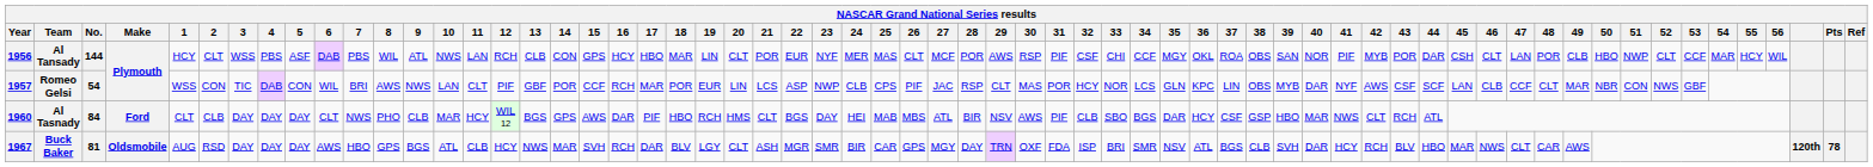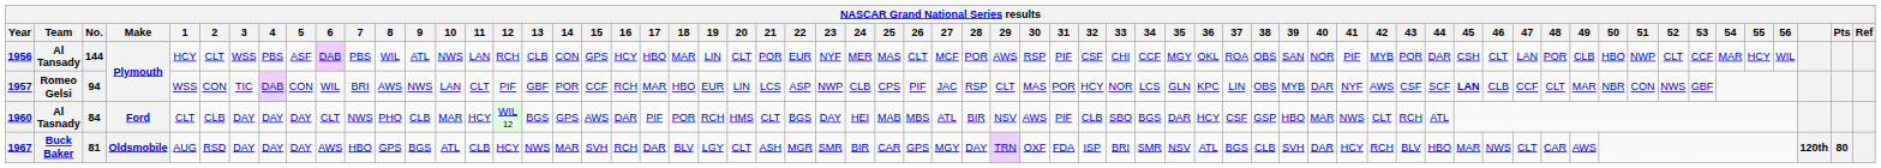 <table class="wikitable" style="text-align:center; font-size:75%">
 <tr>
 <th colspan="69"><a href='#'>NASCAR Grand National Series</a> results</th>
 </tr>
 <tr>
 <th>Year</th>
 <th>Team</th>
 <th>No.</th>
 <th>Make</th>
 <th>1</th>
 <th>2</th>
 <th>3</th>
 <th>4</th>
 <th>5</th>
 <th>6</th>
 <th>7</th>
 <th>8</th>
 <th>9</th>
 <th>10</th>
 <th>11</th>
 <th>12</th>
 <th>13</th>
 <th>14</th>
 <th>15</th>
 <th>16</th>
 <th>17</th>
 <th>18</th>
 <th>19</th>
 <th>20</th>
 <th>21</th>
 <th>22</th>
 <th>23</th>
 <th>24</th>
 <th>25</th>
 <th>26</th>
 <th>27</th>
 <th>28</th>
 <th>29</th>
 <th>30</th>
 <th>31</th>
 <th>32</th>
 <th>33</th>
 <th>34</th>
 <th>35</th>
 <th>36</th>
 <th>37</th>
 <th>38</th>
 <th>39</th>
 <th>40</th>
 <th>41</th>
 <th>42</th>
 <th>43</th>
 <th>44</th>
 <th>45</th>
 <th>46</th>
 <th>47</th>
 <th>48</th>
 <th>49</th>
 <th>50</th>
 <th>51</th>
 <th>52</th>
 <th>53</th>
 <th>54</th>
 <th>55</th>
 <th>56</th>
 <th></th>
 <th>Pts</th>
 <th>Ref</th>
 </tr>
 <tr>
 <th><a href='#'>1956</a></th>
 <th>Al Tansady</th>
 <th>144</th>
 <th rowspan=2><a href='#'>Plymouth</a></th>
 <td><a href='#'>HCY</a></td>
 <td><a href='#'>CLT</a></td>
 <td><a href='#'>WSS</a></td>
 <td><a href='#'>PBS</a></td>
 <td><a href='#'>ASF</a></td>
 <td style="background:#EFCFFF;"><a href='#'>DAB</a><br></td>
 <td><a href='#'>PBS</a></td>
 <td><a href='#'>WIL</a></td>
 <td><a href='#'>ATL</a></td>
 <td><a href='#'>NWS</a></td>
 <td><a href='#'>LAN</a></td>
 <td><a href='#'>RCH</a></td>
 <td><a href='#'>CLB</a></td>
 <td><a href='#'>CON</a></td>
 <td><a href='#'>GPS</a></td>
 <td><a href='#'>HCY</a></td>
 <td><a href='#'>HBO</a></td>
 <td><a href='#'>MAR</a></td>
 <td><a href='#'>LIN</a></td>
 <td><a href='#'>CLT</a></td>
 <td><a href='#'>POR</a></td>
 <td><a href='#'>EUR</a></td>
 <td><a href='#'>NYF</a></td>
 <td><a href='#'>MER</a></td>
 <td><a href='#'>MAS</a></td>
 <td><a href='#'>CLT</a></td>
 <td><a href='#'>MCF</a></td>
 <td><a href='#'>POR</a></td>
 <td><a href='#'>AWS</a></td>
 <td><a href='#'>RSP</a></td>
 <td><a href='#'>PIF</a></td>
 <td><a href='#'>CSF</a></td>
 <td><a href='#'>CHI</a></td>
 <td><a href='#'>CCF</a></td>
 <td><a href='#'>MGY</a></td>
 <td><a href='#'>OKL</a></td>
 <td><a href='#'>ROA</a></td>
 <td><a href='#'>OBS</a></td>
 <td><a href='#'>SAN</a></td>
 <td><a href='#'>NOR</a></td>
 <td><a href='#'>PIF</a></td>
 <td><a href='#'>MYB</a></td>
 <td><a href='#'>POR</a></td>
 <td><a href='#'>DAR</a></td>
 <td><a href='#'>CSH</a></td>
 <td><a href='#'>CLT</a></td>
 <td><a href='#'>LAN</a></td>
 <td><a href='#'>POR</a></td>
 <td><a href='#'>CLB</a></td>
 <td><a href='#'>HBO</a></td>
 <td><a href='#'>NWP</a></td>
 <td><a href='#'>CLT</a></td>
 <td><a href='#'>CCF</a></td>
 <td><a href='#'>MAR</a></td>
 <td><a href='#'>HCY</a></td>
 <td><a href='#'>WIL</a></td>
 <th></th>
 <th></th>
 <th></th>
 </tr>
 <tr>
 <th><a href='#'>1957</a></th>
 <th>Romeo Gelsi</th>
-<th>54</th>
+<th>94</th>
 <td><a href='#'>WSS</a></td>
 <td><a href='#'>CON</a></td>
 <td><a href='#'>TIC</a></td>
 <td style="background:#EFCFFF;"><a href='#'>DAB</a><br></td>
 <td><a href='#'>CON</a></td>
 <td><a href='#'>WIL</a></td>
 <td><a href='#'>BRI</a></td>
 <td><a href='#'>AWS</a></td>
 <td><a href='#'>NWS</a></td>
 <td><a href='#'>LAN</a></td>
 <td><a href='#'>CLT</a></td>
 <td><a href='#'>PIF</a></td>
 <td><a href='#'>GBF</a></td>
 <td><a href='#'>POR</a></td>
 <td><a href='#'>CCF</a></td>
 <td><a href='#'>RCH</a></td>
 <td><a href='#'>MAR</a></td>
-<td><a href='#'>POR</a></td>
+<td><a href='#'>HBO</a></td>
 <td><a href='#'>EUR</a></td>
 <td><a href='#'>LIN</a></td>
 <td><a href='#'>LCS</a></td>
 <td><a href='#'>ASP</a></td>
 <td><a href='#'>NWP</a></td>
 <td><a href='#'>CLB</a></td>
 <td><a href='#'>CPS</a></td>
 <td><a href='#'>PIF</a></td>
 <td><a href='#'>JAC</a></td>
 <td><a href='#'>RSP</a></td>
 <td><a href='#'>CLT</a></td>
 <td><a href='#'>MAS</a></td>
 <td><a href='#'>POR</a></td>
 <td><a href='#'>HCY</a></td>
 <td><a href='#'>NOR</a></td>
 <td><a href='#'>LCS</a></td>
 <td><a href='#'>GLN</a></td>
 <td><a href='#'>KPC</a></td>
 <td><a href='#'>LIN</a></td>
 <td><a href='#'>OBS</a></td>
 <td><a href='#'>MYB</a></td>
 <td><a href='#'>DAR</a></td>
 <td><a href='#'>NYF</a></td>
 <td><a href='#'>AWS</a></td>
 <td><a href='#'>CSF</a></td>
 <td><a href='#'>SCF</a></td>
-<td><a href='#'>LAN</a></td>
+<td><strong><a href='#'>LAN</a></strong></td>
 <td><a href='#'>CLB</a></td>
 <td><a href='#'>CCF</a></td>
 <td><a href='#'>CLT</a></td>
 <td><a href='#'>MAR</a></td>
 <td><a href='#'>NBR</a></td>
 <td><a href='#'>CON</a></td>
 <td><a href='#'>NWS</a></td>
 <td><a href='#'>GBF</a></td>
 <td colspan=3></td>
 <th></th>
 <th></th>
 <th></th>
 </tr>
 <tr>
 <th><a href='#'>1960</a></th>
 <th>Al Tasnady</th>
 <th>84</th>
 <th><a href='#'>Ford</a></th>
 <td><a href='#'>CLT</a></td>
 <td><a href='#'>CLB</a></td>
 <td><a href='#'>DAY</a></td>
 <td><a href='#'>DAY</a></td>
 <td><a href='#'>DAY</a></td>
 <td><a href='#'>CLT</a></td>
 <td><a href='#'>NWS</a></td>
 <td><a href='#'>PHO</a></td>
 <td><a href='#'>CLB</a></td>
 <td><a href='#'>MAR</a></td>
 <td><a href='#'>HCY</a></td>
 <td style="background:#DFFFDF;"><a href='#'>WIL</a> <br><small>12</small></td>
 <td><a href='#'>BGS</a></td>
 <td><a href='#'>GPS</a></td>
 <td><a href='#'>AWS</a></td>
 <td><a href='#'>DAR</a></td>
 <td><a href='#'>PIF</a></td>
-<td><a href='#'>HBO</a></td>
+<td><a href='#'>POR</a></td>
 <td><a href='#'>RCH</a></td>
 <td><a href='#'>HMS</a></td>
 <td><a href='#'>CLT</a></td>
 <td><a href='#'>BGS</a></td>
 <td><a href='#'>DAY</a></td>
 <td><a href='#'>HEI</a></td>
 <td><a href='#'>MAB</a></td>
 <td><a href='#'>MBS</a></td>
 <td><a href='#'>ATL</a></td>
 <td><a href='#'>BIR</a></td>
 <td><a href='#'>NSV</a></td>
 <td><a href='#'>AWS</a></td>
 <td><a href='#'>PIF</a></td>
 <td><a href='#'>CLB</a></td>
 <td><a href='#'>SBO</a></td>
 <td><a href='#'>BGS</a></td>
 <td><a href='#'>DAR</a></td>
 <td><a href='#'>HCY</a></td>
 <td><a href='#'>CSF</a></td>
 <td><a href='#'>GSP</a></td>
 <td><a href='#'>HBO</a></td>
 <td><a href='#'>MAR</a></td>
 <td><a href='#'>NWS</a></td>
 <td><a href='#'>CLT</a></td>
 <td><a href='#'>RCH</a></td>
 <td><a href='#'>ATL</a></td>
 <td colspan=12></td>
 <th></th>
 <th></th>
 <th></th>
 </tr>
 <tr>
 <th><a href='#'>1967</a></th>
 <th><a href='#'>Buck Baker</a></th>
 <th>81</th>
 <th><a href='#'>Oldsmobile</a></th>
 <td><a href='#'>AUG</a></td>
 <td><a href='#'>RSD</a></td>
 <td><a href='#'>DAY</a></td>
 <td><a href='#'>DAY</a></td>
 <td><a href='#'>DAY</a></td>
 <td><a href='#'>AWS</a></td>
 <td><a href='#'>HBO</a></td>
 <td><a href='#'>GPS</a></td>
 <td><a href='#'>BGS</a></td>
 <td><a href='#'>ATL</a></td>
 <td><a href='#'>CLB</a></td>
 <td><a href='#'>HCY</a></td>
 <td><a href='#'>NWS</a></td>
 <td><a href='#'>MAR</a></td>
 <td><a href='#'>SVH</a></td>
 <td><a href='#'>RCH</a></td>
 <td><a href='#'>DAR</a></td>
 <td><a href='#'>BLV</a></td>
 <td><a href='#'>LGY</a></td>
 <td><a href='#'>CLT</a></td>
 <td><a href='#'>ASH</a></td>
 <td><a href='#'>MGR</a></td>
 <td><a href='#'>SMR</a></td>
 <td><a href='#'>BIR</a></td>
 <td><a href='#'>CAR</a></td>
 <td><a href='#'>GPS</a></td>
 <td><a href='#'>MGY</a></td>
 <td><a href='#'>DAY</a></td>
 <td style="background:#EFCFFF;"><a href='#'>TRN</a><br></td>
 <td><a href='#'>OXF</a></td>
 <td><a href='#'>FDA</a></td>
 <td><a href='#'>ISP</a></td>
 <td><a href='#'>BRI</a></td>
 <td><a href='#'>SMR</a></td>
 <td><a href='#'>NSV</a></td>
 <td><a href='#'>ATL</a></td>
 <td><a href='#'>BGS</a></td>
 <td><a href='#'>CLB</a></td>
 <td><a href='#'>SVH</a></td>
 <td><a href='#'>DAR</a></td>
 <td><a href='#'>HCY</a></td>
 <td><a href='#'>RCH</a></td>
 <td><a href='#'>BLV</a></td>
 <td><a href='#'>HBO</a></td>
 <td><a href='#'>MAR</a></td>
 <td><a href='#'>NWS</a></td>
 <td><a href='#'>CLT</a></td>
 <td><a href='#'>CAR</a></td>
 <td><a href='#'>AWS</a></td>
 <td colspan=7></td>
 <th>120th</th>
-<th>78</th>
+<th>80</th>
 <th></th>
 </tr>
 </table>
